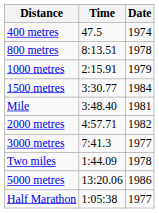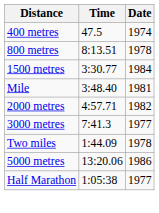 <table class="wikitable">
 <tr>
 <th>Distance</th>
 <th>Time</th>
 <th>Date</th>
 </tr>
 <tr>
 <td><a href='#'>400 metres</a></td>
 <td>47.5</td>
 <td>1974</td>
 </tr>
 <tr>
 <td><a href='#'>800 metres</a></td>
 <td>8:13.51</td>
 <td>1978</td>
-</tr>
-<tr>
-<td><a href='#'>1000 metres</a></td>
-<td>2:15.91</td>
-<td>1979</td>
 </tr>
 <tr>
 <td><a href='#'>1500 metres</a></td>
 <td>3:30.77</td>
 <td>1984</td>
 </tr>
 <tr>
 <td><a href='#'>Mile</a></td>
 <td>3:48.40</td>
 <td>1981</td>
 </tr>
 <tr>
 <td><a href='#'>2000 metres</a></td>
 <td>4:57.71</td>
 <td>1982</td>
 </tr>
 <tr>
 <td><a href='#'>3000 metres</a></td>
 <td>7:41.3</td>
 <td>1977</td>
 </tr>
 <tr>
 <td><a href='#'>Two miles</a></td>
 <td>1:44.09</td>
 <td>1978</td>
 </tr>
 <tr>
 <td><a href='#'>5000 metres</a></td>
 <td>13:20.06</td>
 <td>1986</td>
 </tr>
 <tr>
 <td><a href='#'>Half Marathon</a></td>
 <td>1:05:38</td>
 <td>1977</td>
 </tr>
 </table>
